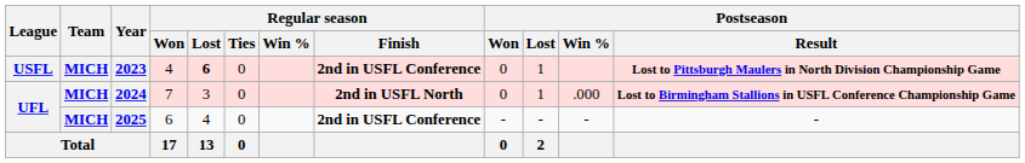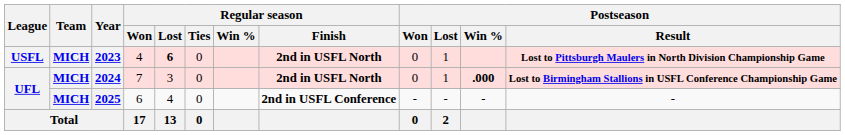 <table class="wikitable" style="font-size: 95%; text-align:center;">
 <tr>
 <th rowspan="2">League</th>
 <th rowspan="2">Team</th>
 <th rowspan="2">Year</th>
 <th colspan="5">Regular season</th>
 <th colspan="4">Postseason</th>
 </tr>
 <tr>
 <th>Won</th>
 <th>Lost</th>
 <th>Ties</th>
 <th>Win %</th>
 <th>Finish</th>
 <th>Won</th>
 <th>Lost</th>
 <th>Win %</th>
 <th>Result</th>
 </tr>
 <tr style="background:#fdd">
 <th><a href='#'>USFL</a></th>
 <th><a href='#'>MICH</a></th>
 <th><a href='#'>2023</a></th>
 <td>4</td>
 <td><strong>6</strong></td>
 <td>0</td>
 <td></td>
-<td><strong>2nd in USFL Conference</strong></td>
+<td><strong>2nd in USFL North</strong></td>
 <td>0</td>
 <td>1</td>
 <td></td>
 <td><small><strong>Lost to <a href='#'>Pittsburgh Maulers</a> in North Division Championship Game</strong></small></td>
 </tr>
 <tr style="background:#fdd">
 <th rowspan="2"><a href='#'>UFL</a></th>
 <th><a href='#'>MICH</a></th>
 <th><a href='#'>2024</a></th>
 <td>7</td>
 <td>3</td>
 <td>0</td>
 <td></td>
 <td><strong>2nd in USFL North</strong></td>
 <td>0</td>
 <td>1</td>
-<td>.000</td>
+<td><strong>.000</strong></td>
 <td><small><strong>Lost to <a href='#'>Birmingham Stallions</a> in USFL Conference Championship Game</strong></small></td>
 </tr>
 <tr style="background:fdd">
 <th><a href='#'>MICH</a></th>
 <th><a href='#'>2025</a></th>
 <td>6</td>
 <td>4</td>
 <td>0</td>
 <td></td>
 <td><strong>2nd in USFL Conference</strong></td>
 <td>-</td>
 <td>-</td>
 <td>-</td>
 <td>-</td>
 </tr>
 <tr>
 <th colspan="3">Total</th>
 <th>17</th>
 <th>13</th>
 <th>0</th>
 <th></th>
 <th></th>
 <th>0</th>
 <th>2</th>
 <th></th>
 <th></th>
 </tr>
 </table>
